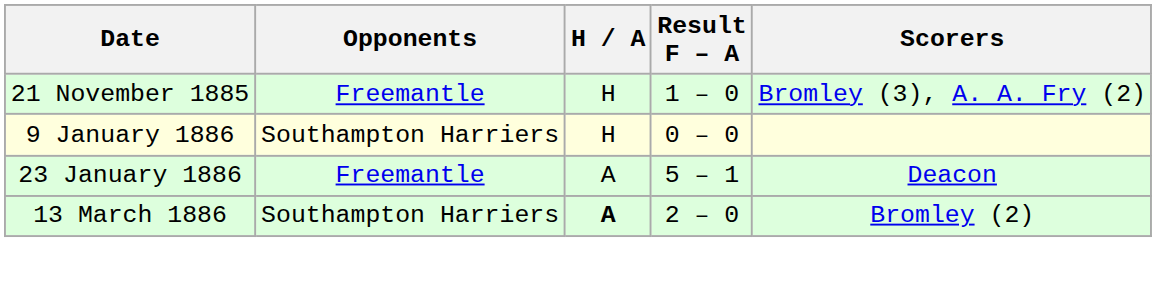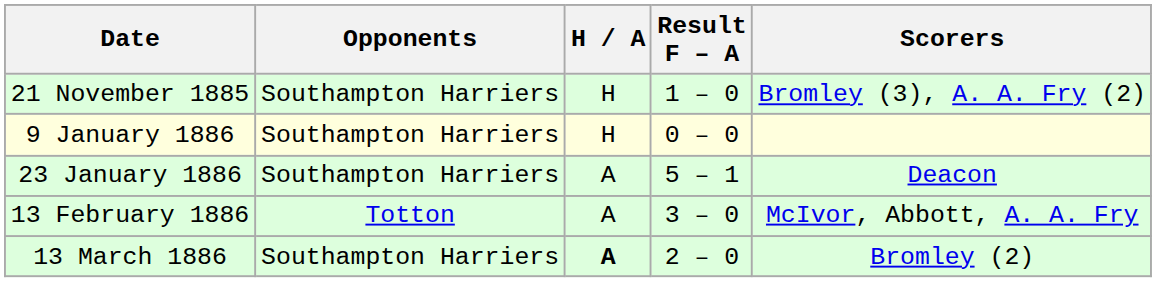 <table class="wikitable" style="text-align:center">
 <tr>
 <th>Date</th>
 <th>Opponents</th>
 <th>H / A</th>
 <th>Result<br>F – A</th>
 <th>Scorers</th>
 </tr>
 <tr bgcolor="#ddffdd">
 <td>21 November 1885</td>
-<td><a href='#'>Freemantle</a></td>
+<td>Southampton Harriers</td>
 <td>H</td>
 <td>1 – 0</td>
 <td><a href='#'>Bromley</a> (3), <a href='#'>A. A. Fry</a> (2)</td>
 </tr>
 <tr bgcolor="#ffffdd">
 <td>9 January 1886</td>
 <td>Southampton Harriers</td>
 <td>H</td>
 <td>0 – 0</td>
 <td></td>
 </tr>
 <tr bgcolor="#ddffdd">
 <td>23 January 1886</td>
-<td><a href='#'>Freemantle</a></td>
+<td>Southampton Harriers</td>
 <td>A</td>
 <td>5 – 1</td>
 <td><a href='#'>Deacon</a></td>
+</tr>
+<tr bgcolor="#ddffdd">
+<td>13 February 1886</td>
+<td><a href='#'>Totton</a></td>
+<td>A</td>
+<td>3 – 0</td>
+<td><a href='#'>McIvor</a>, Abbott, <a href='#'>A. A. Fry</a></td>
 </tr>
 <tr bgcolor="#ddffdd">
 <td>13 March 1886</td>
 <td>Southampton Harriers</td>
 <td><strong>A</strong></td>
 <td>2 – 0</td>
 <td><a href='#'>Bromley</a> (2)</td>
 </tr>
 </table>
